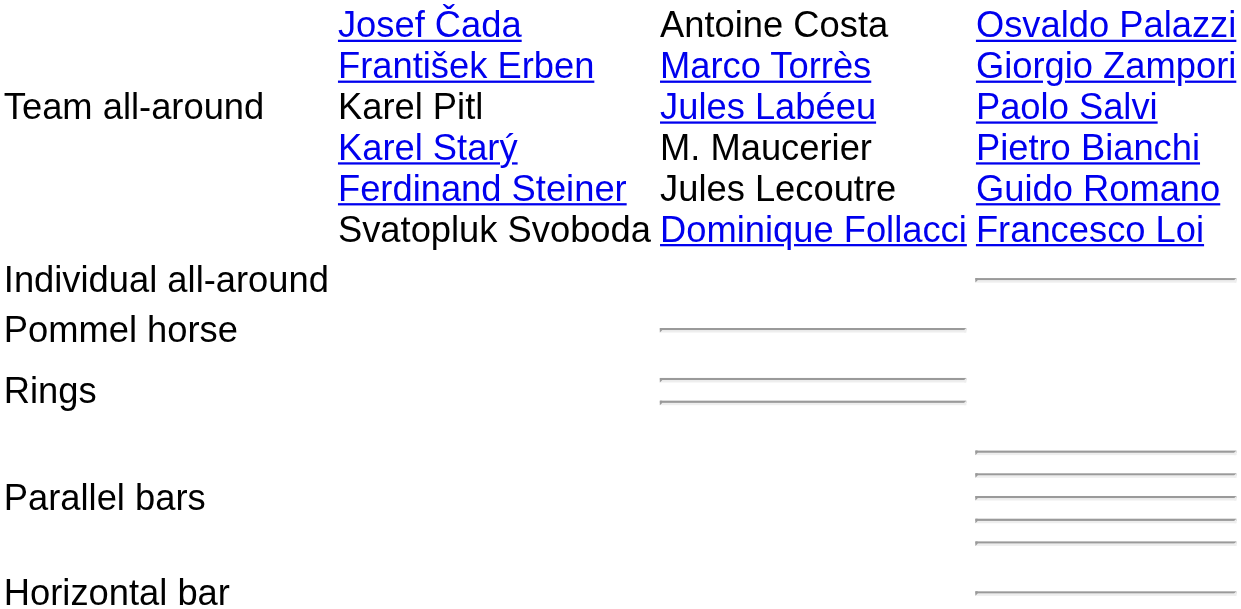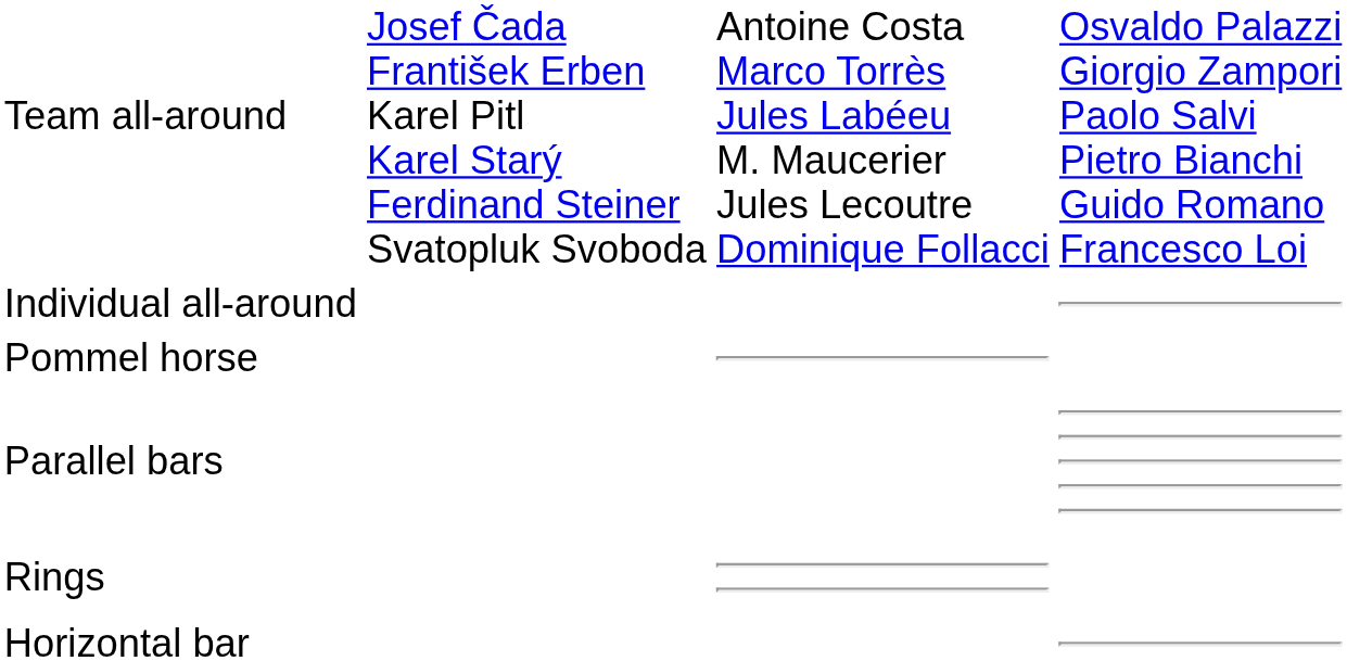 <table>
 <tr>
 <td>Team all-around</td>
 <td><br><a href='#'>Josef Čada</a><br><a href='#'>František Erben</a><br>Karel Pitl<br><a href='#'>Karel Starý</a><br><a href='#'>Ferdinand Steiner</a><br>Svatopluk Svoboda</td>
 <td><br>Antoine Costa<br><a href='#'>Marco Torrès</a><br><a href='#'>Jules Labéeu</a><br>M. Maucerier<br>Jules Lecoutre<br><a href='#'>Dominique Follacci</a></td>
 <td><br><a href='#'>Osvaldo Palazzi</a><br><a href='#'>Giorgio Zampori</a><br><a href='#'>Paolo Salvi</a><br><a href='#'>Pietro Bianchi</a><br><a href='#'>Guido Romano</a><br><a href='#'>Francesco Loi</a></td>
 </tr>
 <tr>
 <td>Individual all-around</td>
 <td></td>
 <td></td>
 <td><hr></td>
 </tr>
 <tr>
 <td>Pommel horse</td>
 <td></td>
 <td><hr></td>
 <td></td>
 </tr>
 <tr>
+<td>Parallel bars</td>
+<td></td>
+<td></td>
+<td><hr><hr><hr><hr><hr></td>
+</tr>
+<tr>
 <td>Rings</td>
 <td></td>
 <td><hr><hr></td>
 <td></td>
-</tr>
-<tr>
-<td>Parallel bars</td>
-<td></td>
-<td></td>
-<td><hr><hr><hr><hr><hr></td>
 </tr>
 <tr>
 <td>Horizontal bar</td>
 <td></td>
 <td></td>
 <td><hr></td>
 </tr>
 </table>
